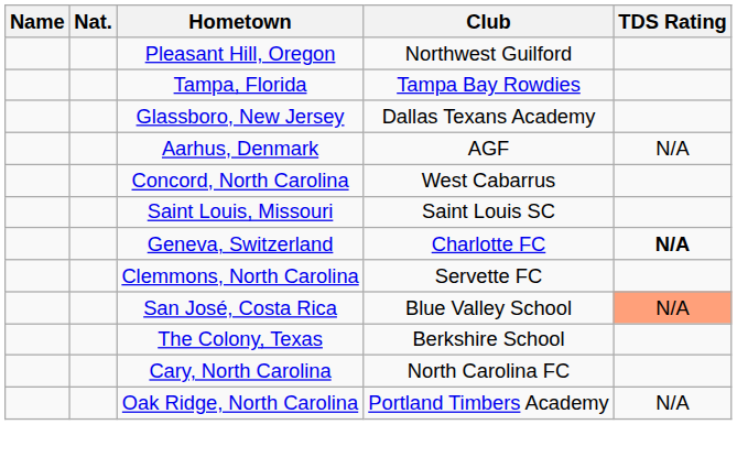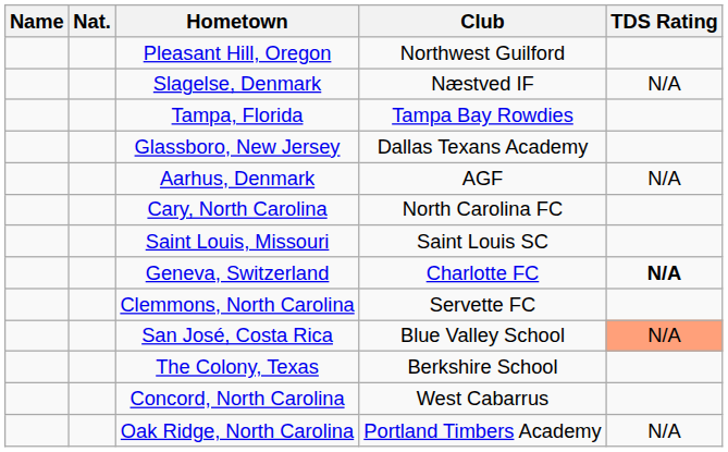 <table class="wikitable" style="font-size:90%; text-align:center;" border="1">
 <tr>
 <th>Name</th>
 <th>Nat.</th>
 <th>Hometown</th>
 <th>Club</th>
 <th>TDS Rating</th>
 </tr>
 <tr>
 <td></td>
 <td></td>
 <td><a href='#'>Pleasant Hill, Oregon</a></td>
 <td>Northwest Guilford</td>
 <td></td>
+</tr>
+<tr>
+<td></td>
+<td></td>
+<td><a href='#'>Slagelse, Denmark</a></td>
+<td>Næstved IF</td>
+<td>N/A</td>
 </tr>
 <tr>
 <td></td>
 <td></td>
 <td><a href='#'>Tampa, Florida</a></td>
 <td><a href='#'>Tampa Bay Rowdies</a></td>
 <td></td>
 </tr>
 <tr>
 <td></td>
 <td></td>
 <td><a href='#'>Glassboro, New Jersey</a></td>
 <td>Dallas Texans Academy</td>
 <td></td>
 </tr>
 <tr>
 <td></td>
 <td></td>
 <td><a href='#'>Aarhus, Denmark</a></td>
 <td>AGF</td>
 <td>N/A</td>
 </tr>
 <tr>
 <td></td>
 <td></td>
-<td><a href='#'>Concord, North Carolina</a></td>
-<td>West Cabarrus</td>
+<td><a href='#'>Cary, North Carolina</a></td>
+<td>North Carolina FC</td>
 <td></td>
 </tr>
 <tr>
 <td></td>
 <td></td>
 <td><a href='#'>Saint Louis, Missouri</a></td>
 <td>Saint Louis SC</td>
 <td></td>
 </tr>
 <tr>
 <td></td>
 <td></td>
 <td><a href='#'>Geneva, Switzerland</a></td>
 <td><a href='#'>Charlotte FC</a></td>
 <td><strong>N/A</strong></td>
 </tr>
 <tr>
 <td></td>
 <td></td>
 <td><a href='#'>Clemmons, North Carolina</a></td>
 <td>Servette FC</td>
 <td></td>
 </tr>
 <tr>
 <td></td>
 <td></td>
 <td><a href='#'>San José, Costa Rica</a></td>
 <td>Blue Valley School</td>
 <td style="background: lightsalmon;">N/A</td>
 </tr>
 <tr>
 <td></td>
 <td></td>
 <td><a href='#'>The Colony, Texas</a></td>
 <td>Berkshire School</td>
 <td></td>
 </tr>
 <tr>
 <td></td>
 <td></td>
-<td><a href='#'>Cary, North Carolina</a></td>
-<td>North Carolina FC</td>
+<td><a href='#'>Concord, North Carolina</a></td>
+<td>West Cabarrus</td>
 <td></td>
 </tr>
 <tr>
 <td></td>
 <td></td>
 <td><a href='#'>Oak Ridge, North Carolina</a></td>
 <td><a href='#'>Portland Timbers</a> Academy</td>
 <td>N/A</td>
 </tr>
 </table>
